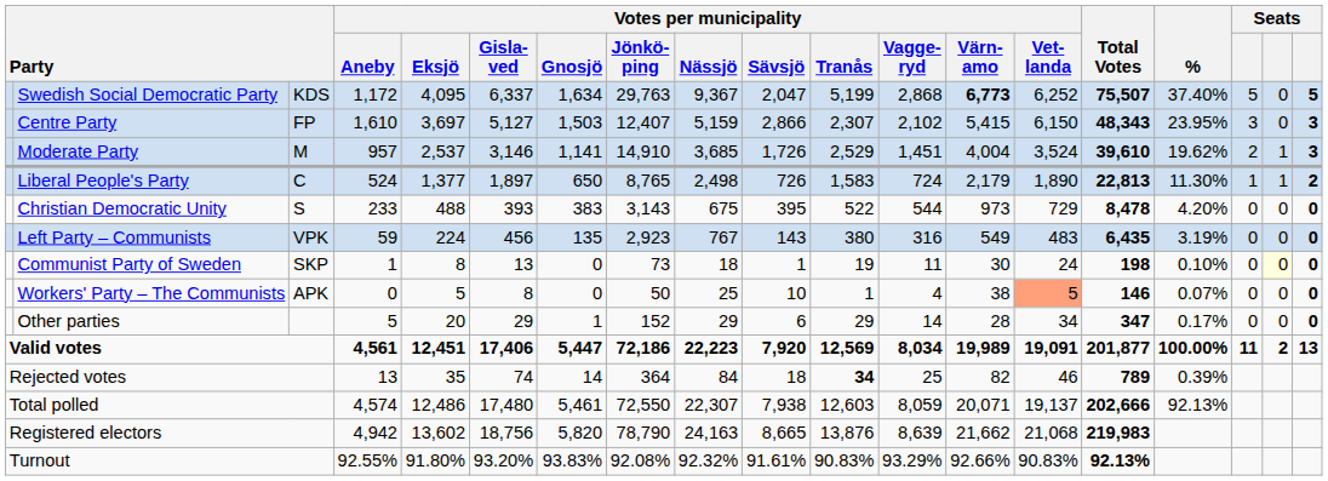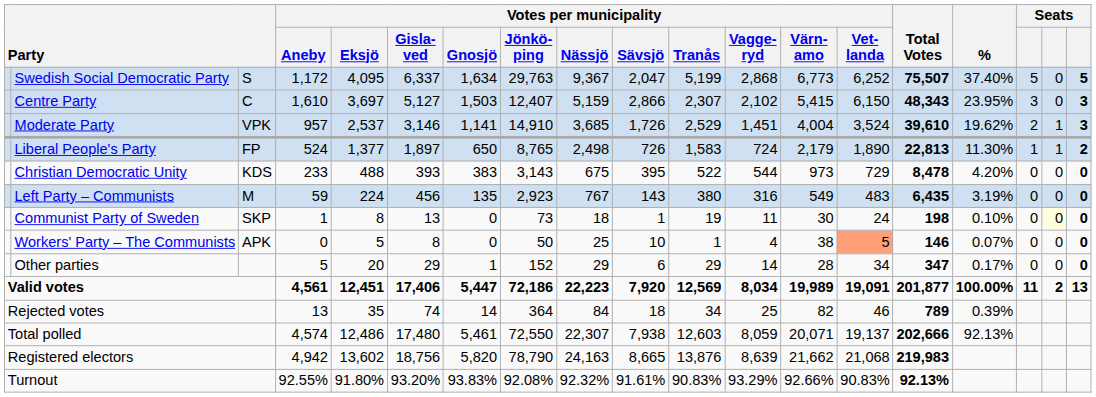 <table class="wikitable" border="1" style="text-align:right;">
 <tr>
 <th style="text-align:left;" valign=bottom rowspan=2 colspan=3>Party</th>
 <th colspan=11>Votes per municipality</th>
 <th align=center valign=bottom rowspan=2 width="50">Total Votes</th>
 <th align=center valign=bottom rowspan=2 width="50">%</th>
 <th colspan=3>Seats</th>
 </tr>
 <tr>
 <th align=center valign=bottom width="50"><a href='#'>Aneby</a></th>
 <th align=center valign=bottom width="50"><a href='#'>Eksjö</a></th>
 <th align=center valign=bottom width="50"><a href='#'>Gisla- ved</a></th>
 <th align=center valign=bottom width="50"><a href='#'>Gnosjö</a></th>
 <th align=center valign=bottom width="50"><a href='#'>Jönkö- ping</a></th>
 <th align=center valign=bottom width="50"><a href='#'>Nässjö</a></th>
 <th align=center valign=bottom width="50"><a href='#'>Sävsjö</a></th>
 <th align=center valign=bottom width="50"><a href='#'>Tranås</a></th>
 <th align=center valign=bottom width="50"><a href='#'>Vagge- ryd</a></th>
 <th align=center valign=bottom width="50"><a href='#'>Värn- amo</a></th>
 <th align=center valign=bottom width="50"><a href='#'>Vet- landa</a></th>
 <th align=center valign=bottom width="20"><small></small></th>
 <th align=center valign=bottom width="20"><small><a href='#'></a></small></th>
 <th align=center valign=bottom width="20"><small></small></th>
 </tr>
 <tr style="background:#CEE0F2;">
 <td></td>
 <td align=left style="white-space: nowrap;"><a href='#'>Swedish Social Democratic Party</a></td>
-<td align=left>KDS</td>
+<td align=left>S</td>
 <td>1,172</td>
 <td>4,095</td>
 <td>6,337</td>
 <td>1,634</td>
 <td>29,763</td>
 <td>9,367</td>
 <td>2,047</td>
 <td>5,199</td>
 <td>2,868</td>
-<td><strong>6,773</strong></td>
+<td>6,773</td>
 <td>6,252</td>
 <td><strong>75,507</strong></td>
 <td>37.40%</td>
 <td>5</td>
 <td>0</td>
 <td><strong>5</strong></td>
 </tr>
 <tr style="background:#CEE0F2;">
 <td></td>
 <td align=left><a href='#'>Centre Party</a></td>
-<td align=left>FP</td>
+<td align=left>C</td>
 <td>1,610</td>
 <td>3,697</td>
 <td>5,127</td>
 <td>1,503</td>
 <td>12,407</td>
 <td>5,159</td>
 <td>2,866</td>
 <td>2,307</td>
 <td>2,102</td>
 <td>5,415</td>
 <td>6,150</td>
 <td><strong>48,343</strong></td>
 <td>23.95%</td>
 <td>3</td>
 <td>0</td>
 <td><strong>3</strong></td>
 </tr>
 <tr style="background:#CEE0F2;">
 <td></td>
 <td align=left><a href='#'>Moderate Party</a></td>
-<td align=left>M</td>
+<td align=left>VPK</td>
 <td>957</td>
 <td>2,537</td>
 <td>3,146</td>
 <td>1,141</td>
 <td>14,910</td>
 <td>3,685</td>
 <td>1,726</td>
 <td>2,529</td>
 <td>1,451</td>
 <td>4,004</td>
 <td>3,524</td>
 <td><strong>39,610</strong></td>
 <td>19.62%</td>
 <td>2</td>
 <td>1</td>
 <td><strong>3</strong></td>
 </tr>
 <tr style="background:#CEE0F2; border-top:3px solid darkgray;">
 <td></td>
 <td align=left><a href='#'>Liberal People's Party</a></td>
-<td align=left>C</td>
+<td align=left>FP</td>
 <td>524</td>
 <td>1,377</td>
 <td>1,897</td>
 <td>650</td>
 <td>8,765</td>
 <td>2,498</td>
 <td>726</td>
 <td>1,583</td>
 <td>724</td>
 <td>2,179</td>
 <td>1,890</td>
 <td><strong>22,813</strong></td>
 <td>11.30%</td>
 <td>1</td>
 <td>1</td>
 <td><strong>2</strong></td>
 </tr>
 <tr>
 <td></td>
 <td align=left><a href='#'>Christian Democratic Unity</a></td>
-<td align=left>S</td>
+<td align=left>KDS</td>
 <td>233</td>
 <td>488</td>
 <td>393</td>
 <td>383</td>
 <td>3,143</td>
 <td>675</td>
 <td>395</td>
 <td>522</td>
 <td>544</td>
 <td>973</td>
 <td>729</td>
 <td><strong>8,478</strong></td>
 <td>4.20%</td>
 <td>0</td>
 <td>0</td>
 <td><strong>0</strong></td>
 </tr>
 <tr style="background:#CEE0F2;">
 <td></td>
 <td align=left><a href='#'>Left Party – Communists</a></td>
-<td align=left>VPK</td>
+<td align=left>M</td>
 <td>59</td>
 <td>224</td>
 <td>456</td>
 <td>135</td>
 <td>2,923</td>
 <td>767</td>
 <td>143</td>
 <td>380</td>
 <td>316</td>
 <td>549</td>
 <td>483</td>
 <td><strong>6,435</strong></td>
 <td>3.19%</td>
 <td>0</td>
 <td>0</td>
 <td><strong>0</strong></td>
 </tr>
 <tr>
 <td></td>
 <td align=left><a href='#'>Communist Party of Sweden</a></td>
 <td align=left>SKP</td>
 <td>1</td>
 <td>8</td>
 <td>13</td>
 <td>0</td>
 <td>73</td>
 <td>18</td>
 <td>1</td>
 <td>19</td>
 <td>11</td>
 <td>30</td>
 <td>24</td>
 <td><strong>198</strong></td>
 <td>0.10%</td>
 <td>0</td>
 <td style="background: lightyellow;">0</td>
 <td><strong>0</strong></td>
 </tr>
 <tr>
 <td></td>
 <td align=left><a href='#'>Workers' Party – The Communists</a></td>
 <td align=left>APK</td>
 <td>0</td>
 <td>5</td>
 <td>8</td>
 <td>0</td>
 <td>50</td>
 <td>25</td>
 <td>10</td>
 <td>1</td>
 <td>4</td>
 <td>38</td>
 <td style="background: lightsalmon;">5</td>
 <td><strong>146</strong></td>
 <td>0.07%</td>
 <td>0</td>
 <td>0</td>
 <td><strong>0</strong></td>
 </tr>
 <tr>
 <td></td>
 <td align=left>Other parties</td>
 <td></td>
 <td>5</td>
 <td>20</td>
 <td>29</td>
 <td>1</td>
 <td>152</td>
 <td>29</td>
 <td>6</td>
 <td>29</td>
 <td>14</td>
 <td>28</td>
 <td>34</td>
 <td><strong>347</strong></td>
 <td>0.17%</td>
 <td>0</td>
 <td>0</td>
 <td><strong>0</strong></td>
 </tr>
 <tr style="font-weight:bold">
 <td align=left colspan=3>Valid votes</td>
 <td>4,561</td>
 <td>12,451</td>
 <td>17,406</td>
 <td>5,447</td>
 <td>72,186</td>
 <td>22,223</td>
 <td>7,920</td>
 <td>12,569</td>
 <td>8,034</td>
 <td>19,989</td>
 <td>19,091</td>
 <td>201,877</td>
 <td>100.00%</td>
 <td>11</td>
 <td>2</td>
 <td>13</td>
 </tr>
 <tr>
 <td align=left colspan=3>Rejected votes</td>
 <td>13</td>
 <td>35</td>
 <td>74</td>
 <td>14</td>
 <td>364</td>
 <td>84</td>
 <td>18</td>
-<td><strong>34</strong></td>
+<td>34</td>
 <td>25</td>
 <td>82</td>
 <td>46</td>
 <td><strong>789</strong></td>
 <td>0.39%</td>
 <td></td>
 <td></td>
 <td></td>
 </tr>
 <tr>
 <td align=left colspan=3>Total polled</td>
 <td>4,574</td>
 <td>12,486</td>
 <td>17,480</td>
 <td>5,461</td>
 <td>72,550</td>
 <td>22,307</td>
 <td>7,938</td>
 <td>12,603</td>
 <td>8,059</td>
 <td>20,071</td>
 <td>19,137</td>
 <td><strong>202,666</strong></td>
 <td>92.13%</td>
 <td></td>
 <td></td>
 <td></td>
 </tr>
 <tr>
 <td align=left colspan=3>Registered electors</td>
 <td>4,942</td>
 <td>13,602</td>
 <td>18,756</td>
 <td>5,820</td>
 <td>78,790</td>
 <td>24,163</td>
 <td>8,665</td>
 <td>13,876</td>
 <td>8,639</td>
 <td>21,662</td>
 <td>21,068</td>
 <td><strong>219,983</strong></td>
 <td></td>
 <td></td>
 <td></td>
 <td></td>
 </tr>
 <tr>
 <td align=left colspan=3>Turnout</td>
 <td>92.55%</td>
 <td>91.80%</td>
 <td>93.20%</td>
 <td>93.83%</td>
 <td>92.08%</td>
 <td>92.32%</td>
 <td>91.61%</td>
 <td>90.83%</td>
 <td>93.29%</td>
 <td>92.66%</td>
 <td>90.83%</td>
 <td><strong>92.13%</strong></td>
 <td></td>
 <td></td>
 <td></td>
 <td></td>
 </tr>
 </table>
